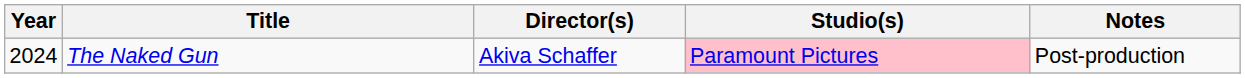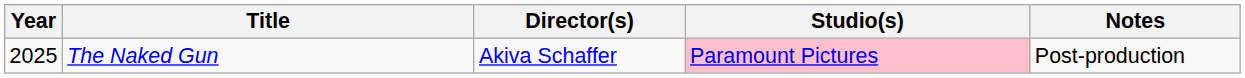 <table class="wikitable sortable">
 <tr>
 <th width = 30px>Year</th>
 <th width = 300px>Title</th>
 <th width = 150px>Director(s)</th>
 <th width = 250px>Studio(s)</th>
 <th width = 150px>Notes</th>
 </tr>
 <tr>
-<td>2024</td>
+<td>2025</td>
 <td><em><a href='#'>The Naked Gun</a></em></td>
 <td><a href='#'>Akiva Schaffer</a></td>
 <td style="background: pink;"><a href='#'>Paramount Pictures</a></td>
 <td>Post-production</td>
 </tr>
 </table>
